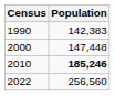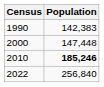 <table class="wikitable">
 <tr>
 <th>Census</th>
 <th>Population</th>
 </tr>
 <tr>
 <td>1990</td>
 <td style="text-align:right">142,383</td>
 </tr>
 <tr>
 <td>2000</td>
 <td style="text-align:right">147,448</td>
 </tr>
 <tr>
 <td>2010</td>
 <td style="text-align:right"><strong>185,246</strong></td>
 </tr>
 <tr>
 <td>2022</td>
-<td style="text-align:right">256,560</td>
+<td style="text-align:right">256,840</td>
 </tr>
 </table>
